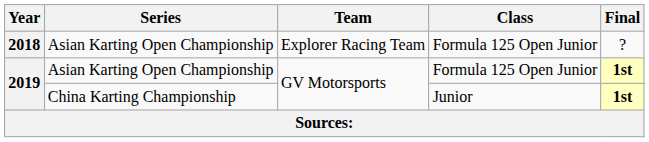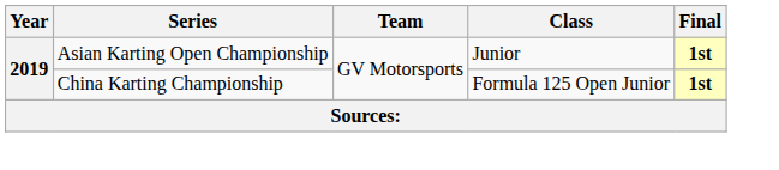 <table class="wikitable" style="text-align:center; font-size:90%">
 <tr>
 <th>Year</th>
 <th>Series</th>
 <th>Team</th>
 <th>Class</th>
 <th>Final</th>
 </tr>
 <tr>
-<th>2018</th>
-<td align="left">Asian Karting Open Championship</td>
-<td align="left">Explorer Racing Team</td>
-<td align="left">Formula 125 Open Junior</td>
-<td>?</td>
-</tr>
-<tr>
 <th rowspan="2">2019</th>
 <td align="left">Asian Karting Open Championship</td>
 <td rowspan="2" align="left">GV Motorsports</td>
-<td align="left">Formula 125 Open Junior</td>
+<td align="left">Junior</td>
 <td style="background:#FFFFBF;"><strong>1st</strong></td>
 </tr>
 <tr>
 <td align="left">China Karting Championship</td>
-<td align="left">Junior</td>
+<td align="left">Formula 125 Open Junior</td>
 <td style="background:#FFFFBF;"><strong>1st</strong></td>
 </tr>
 <tr>
 <th colspan="5">Sources:</th>
 </tr>
 </table>
